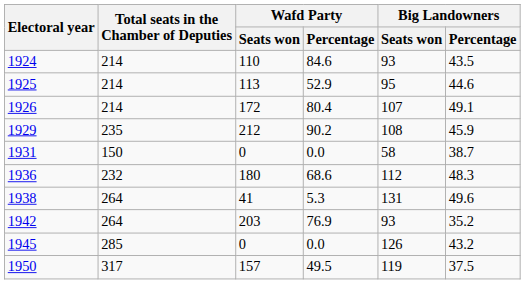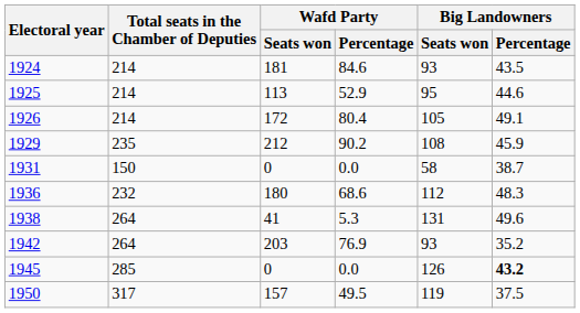 <table class="wikitable">
 <tr>
 <th rowspan=2>Electoral year</th>
 <th rowspan=2>Total seats in the<br>Chamber of Deputies</th>
 <th colspan=2>Wafd Party</th>
 <th colspan=2>Big Landowners</th>
 </tr>
 <tr>
 <th>Seats won</th>
 <th>Percentage</th>
 <th>Seats won</th>
 <th>Percentage</th>
 </tr>
 <tr>
 <td><a href='#'>1924</a></td>
 <td>214</td>
-<td>110</td>
+<td>181</td>
 <td>84.6</td>
 <td>93</td>
 <td>43.5</td>
 </tr>
 <tr>
 <td><a href='#'>1925</a></td>
 <td>214</td>
 <td>113</td>
 <td>52.9</td>
 <td>95</td>
 <td>44.6</td>
 </tr>
 <tr>
 <td><a href='#'>1926</a></td>
 <td>214</td>
 <td>172</td>
 <td>80.4</td>
-<td>107</td>
+<td>105</td>
 <td>49.1</td>
 </tr>
 <tr>
 <td><a href='#'>1929</a></td>
 <td>235</td>
 <td>212</td>
 <td>90.2</td>
 <td>108</td>
 <td>45.9</td>
 </tr>
 <tr>
 <td><a href='#'>1931</a></td>
 <td>150</td>
 <td>0</td>
 <td>0.0</td>
 <td>58</td>
 <td>38.7</td>
 </tr>
 <tr>
 <td><a href='#'>1936</a></td>
 <td>232</td>
 <td>180</td>
 <td>68.6</td>
 <td>112</td>
 <td>48.3</td>
 </tr>
 <tr>
 <td><a href='#'>1938</a></td>
 <td>264</td>
 <td>41</td>
 <td>5.3</td>
 <td>131</td>
 <td>49.6</td>
 </tr>
 <tr>
 <td><a href='#'>1942</a></td>
 <td>264</td>
 <td>203</td>
 <td>76.9</td>
 <td>93</td>
 <td>35.2</td>
 </tr>
 <tr>
 <td><a href='#'>1945</a></td>
 <td>285</td>
 <td>0</td>
 <td>0.0</td>
 <td>126</td>
-<td>43.2</td>
+<td><strong>43.2</strong></td>
 </tr>
 <tr>
 <td><a href='#'>1950</a></td>
 <td>317</td>
 <td>157</td>
 <td>49.5</td>
 <td>119</td>
 <td>37.5</td>
 </tr>
 </table>
